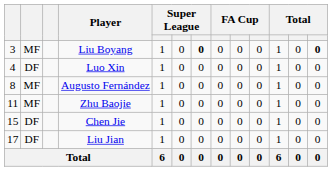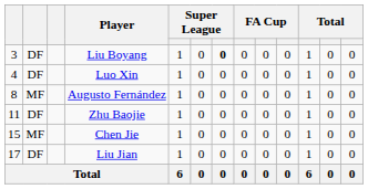 <table class="wikitable sortable" style="text-align:center;">
 <tr>
 <th rowspan=2 width=15></th>
 <th rowspan=2 width=15></th>
 <th rowspan=2 width=15></th>
 <th rowspan=2>Player</th>
 <th colspan="3" style="text-align:center;"><strong>Super League</strong></th>
 <th colspan="3" style="text-align:center;"><strong>FA Cup</strong></th>
 <th colspan="3" style="text-align:center;"><strong>Total</strong></th>
 </tr>
 <tr>
 <th width=20></th>
 <th width=20></th>
 <th width=20></th>
 <th width=20></th>
 <th width=20></th>
 <th width=20></th>
 <th width=20></th>
 <th width=20></th>
 <th width=20></th>
 </tr>
 <tr>
 <td>3</td>
-<td>MF</td>
+<td>DF</td>
 <td></td>
 <td><a href='#'>Liu Boyang</a></td>
 <td>1</td>
 <td>0</td>
 <td><strong>0</strong></td>
 <td>0</td>
 <td>0</td>
 <td>0</td>
 <td>1</td>
 <td>0</td>
-<td><strong>0</strong></td>
+<td>0</td>
 </tr>
 <tr>
 <td>4</td>
 <td>DF</td>
 <td></td>
 <td><a href='#'>Luo Xin</a></td>
 <td>1</td>
 <td>0</td>
 <td>0</td>
 <td>0</td>
 <td>0</td>
 <td>0</td>
 <td>1</td>
 <td>0</td>
 <td>0</td>
 </tr>
 <tr>
 <td>8</td>
 <td>MF</td>
 <td></td>
 <td><a href='#'>Augusto Fernández</a></td>
 <td>1</td>
 <td>0</td>
 <td>0</td>
 <td>0</td>
 <td>0</td>
 <td>0</td>
 <td>1</td>
 <td>0</td>
 <td>0</td>
 </tr>
 <tr>
 <td>11</td>
-<td>MF</td>
+<td>DF</td>
 <td></td>
 <td><a href='#'>Zhu Baojie</a></td>
 <td>1</td>
 <td>0</td>
 <td>0</td>
 <td>0</td>
 <td>0</td>
 <td>0</td>
 <td>1</td>
 <td>0</td>
 <td>0</td>
 </tr>
 <tr>
 <td>15</td>
-<td>DF</td>
+<td>MF</td>
 <td></td>
 <td><a href='#'>Chen Jie</a></td>
 <td>1</td>
 <td>0</td>
 <td>0</td>
 <td>0</td>
 <td>0</td>
 <td>0</td>
 <td>1</td>
 <td>0</td>
 <td>0</td>
 </tr>
 <tr>
 <td>17</td>
 <td>DF</td>
 <td></td>
 <td><a href='#'>Liu Jian</a></td>
 <td>1</td>
 <td>0</td>
 <td>0</td>
 <td>0</td>
 <td>0</td>
 <td>0</td>
 <td>1</td>
 <td>0</td>
 <td>0</td>
 </tr>
 <tr>
 <th colspan="4"><strong>Total</strong></th>
 <th><strong>6</strong></th>
 <th><strong>0</strong></th>
 <th><strong>0</strong></th>
 <th><strong>0</strong></th>
 <th><strong>0</strong></th>
 <th><strong>0</strong></th>
 <th><strong>6</strong></th>
 <th><strong>0</strong></th>
 <th><strong>0</strong></th>
 </tr>
 </table>
